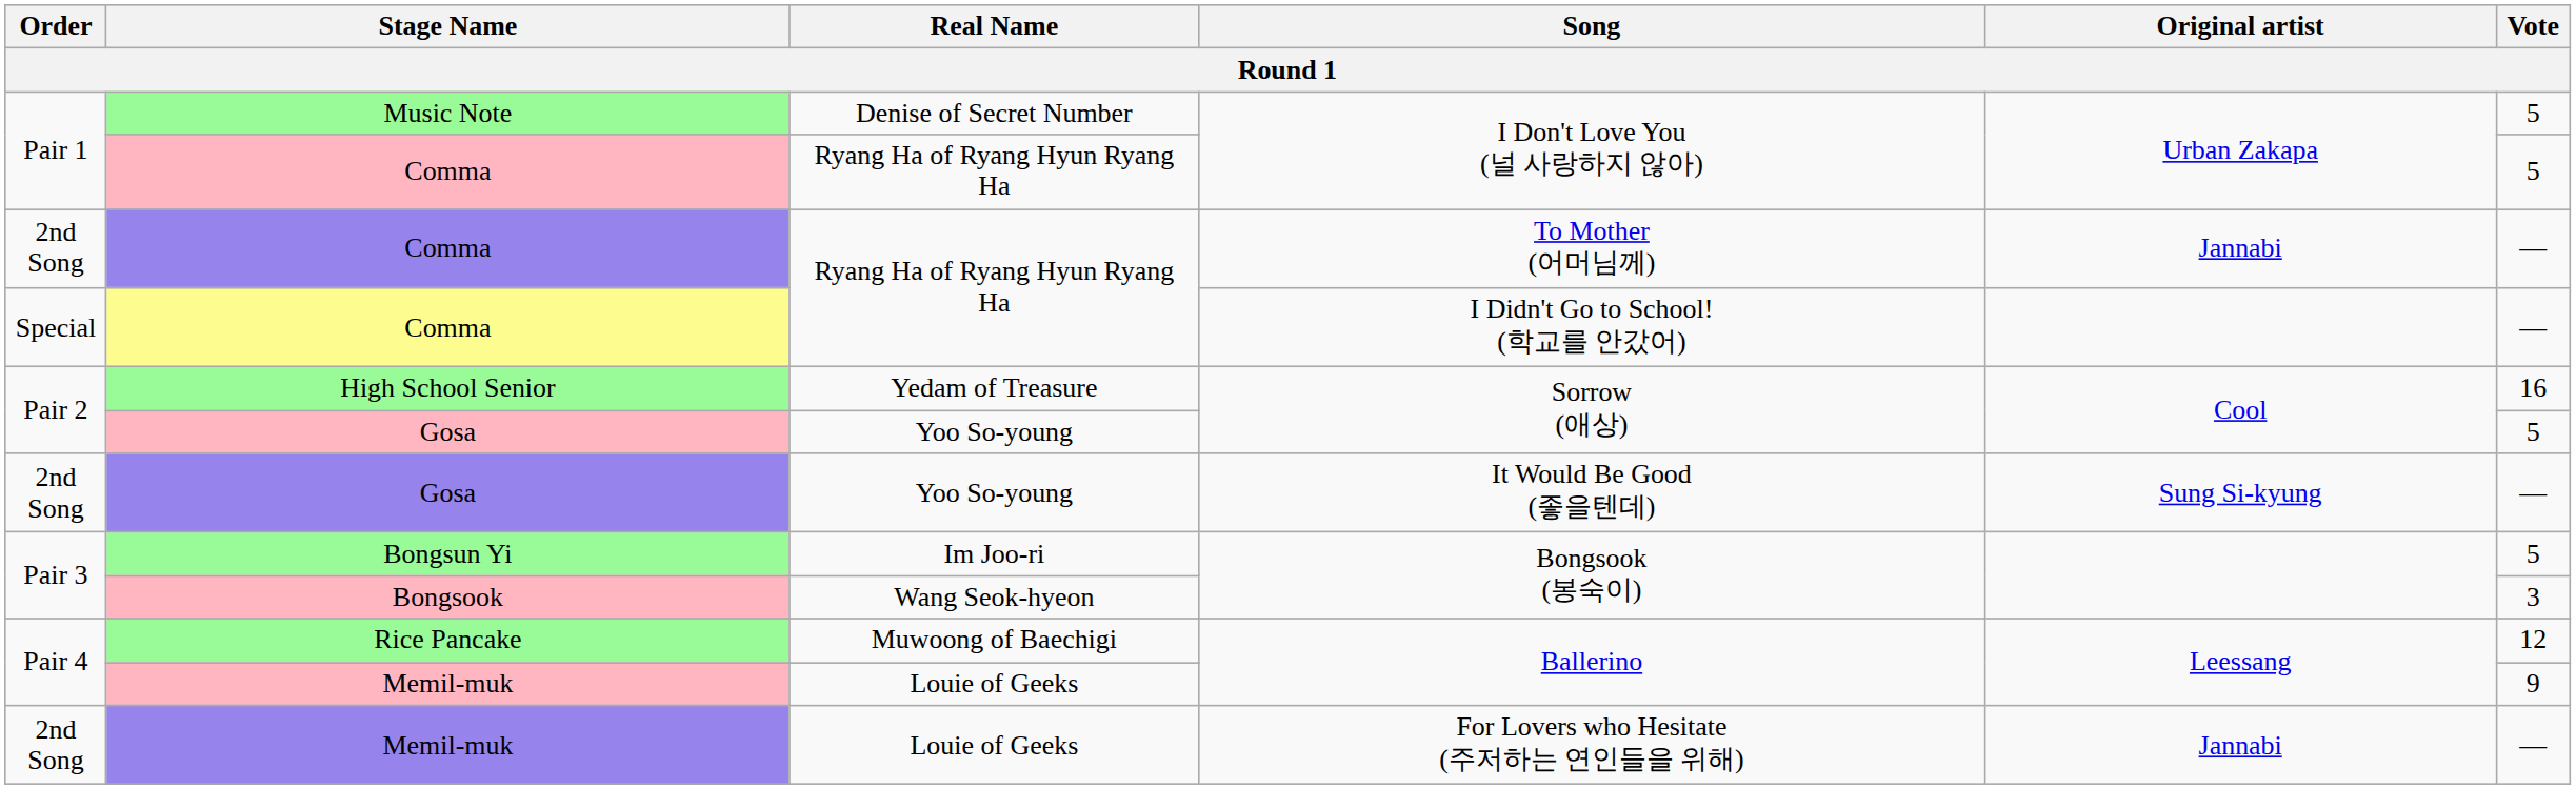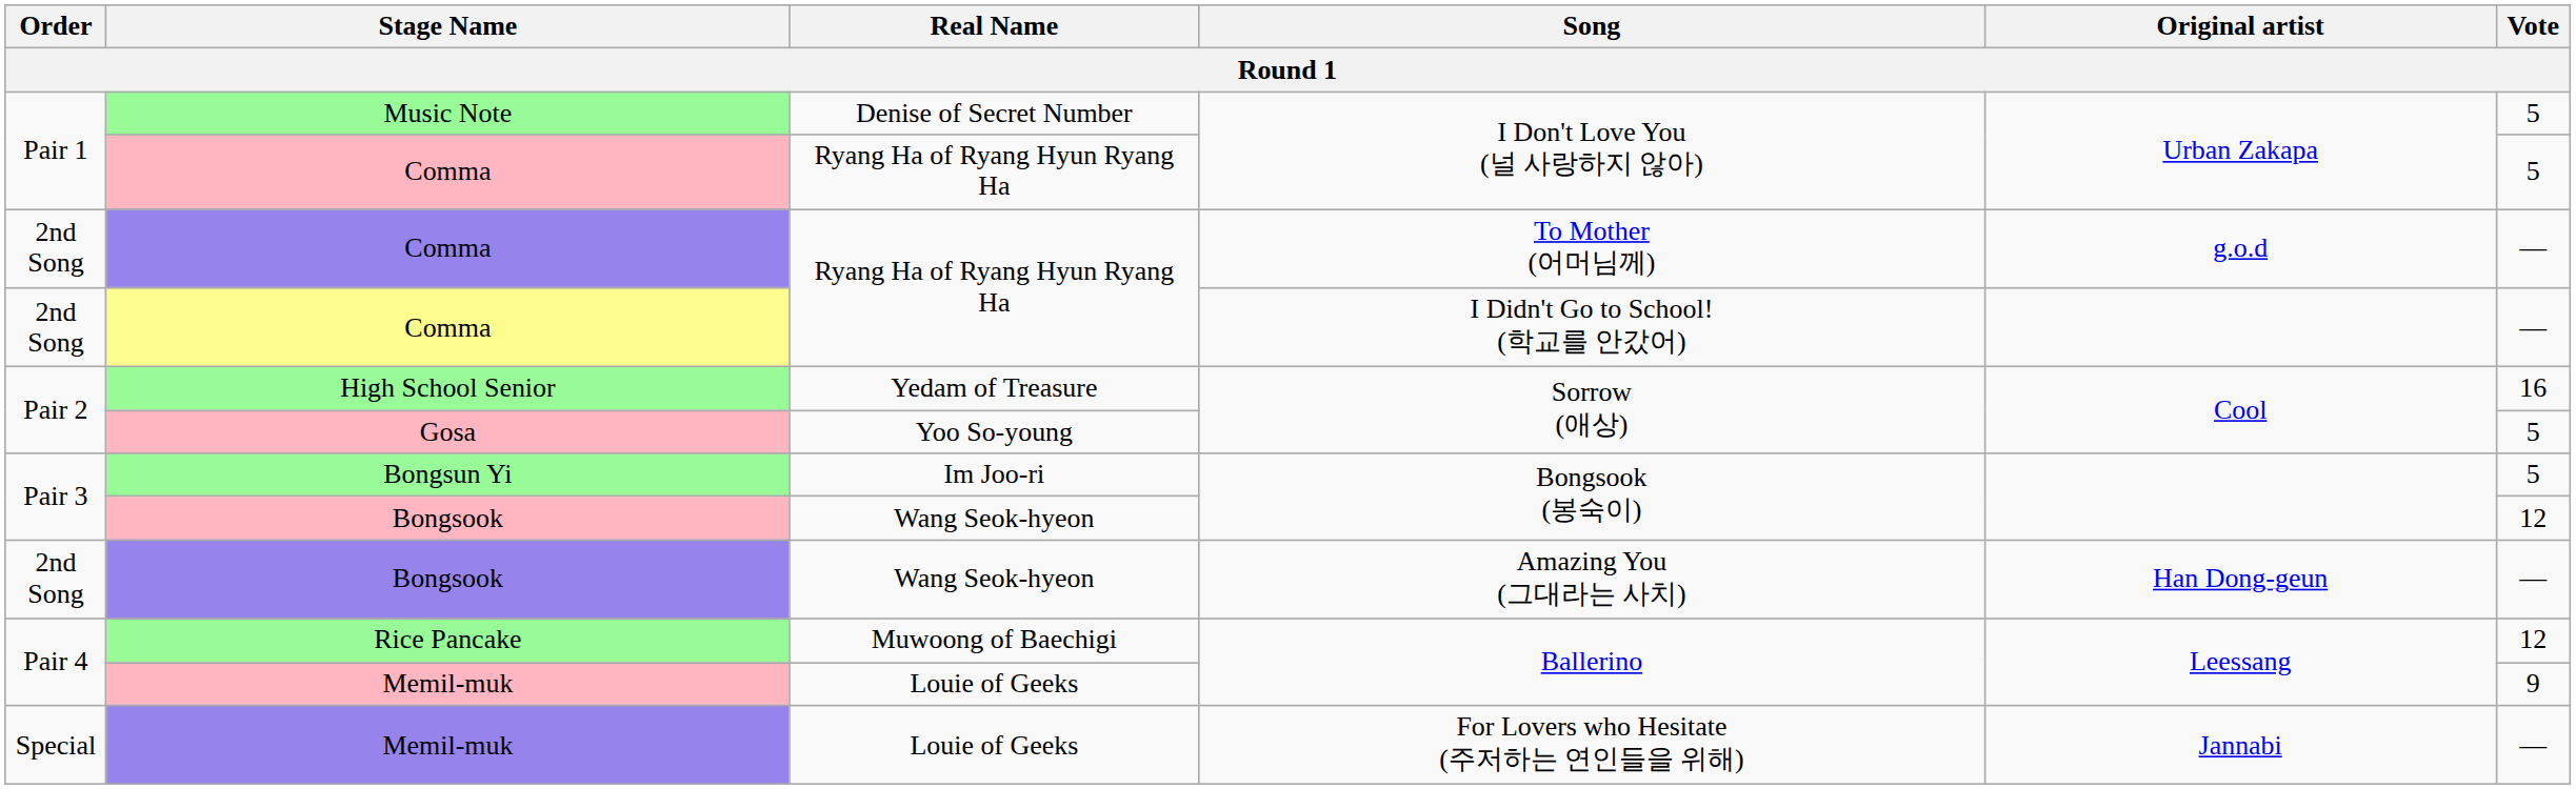 <table class="wikitable" style="text-align:center; width:95%;">
 <tr>
 <th style="width:1%;">Order</th>
 <th style="width:20%;">Stage Name</th>
 <th style="width:12%;">Real Name</th>
 <th style="width:23%;">Song</th>
 <th style="width:15%;">Original artist</th>
 <th style="width:1%;">Vote</th>
 </tr>
 <tr>
 <th colspan=6>Round 1</th>
 </tr>
 <tr>
 <td rowspan=2>Pair 1</td>
 <td bgcolor="palegreen">Music Note</td>
 <td>Denise of Secret Number</td>
 <td rowspan=2>I Don't Love You<br>(널 사랑하지 않아)</td>
 <td rowspan=2><a href='#'>Urban Zakapa</a></td>
 <td>5</td>
 </tr>
 <tr>
 <td bgcolor="lightpink">Comma</td>
 <td>Ryang Ha of Ryang Hyun Ryang Ha</td>
 <td>5</td>
 </tr>
 <tr>
 <td>2nd Song</td>
 <td bgcolor="#9683EC">Comma</td>
 <td rowspan=2>Ryang Ha of Ryang Hyun Ryang Ha</td>
 <td><a href='#'>To Mother</a><br>(어머님께)</td>
-<td><a href='#'>Jannabi</a></td>
+<td><a href='#'>g.o.d</a></td>
 <td>—</td>
 </tr>
 <tr>
-<td>Special</td>
+<td>2nd Song</td>
 <td bgcolor="#FDFC8F">Comma</td>
 <td>I Didn't Go to School!<br>(학교를 안갔어)</td>
 <td></td>
 <td>—</td>
 </tr>
 <tr>
 <td rowspan=2>Pair 2</td>
 <td bgcolor="palegreen">High School Senior</td>
 <td>Yedam of Treasure</td>
 <td rowspan=2>Sorrow<br>(애상)</td>
 <td rowspan=2><a href='#'>Cool</a></td>
 <td>16</td>
 </tr>
 <tr>
 <td bgcolor="lightpink">Gosa</td>
 <td>Yoo So-young</td>
 <td>5</td>
 </tr>
 <tr>
-<td>2nd Song</td>
-<td bgcolor="#9683EC">Gosa</td>
-<td>Yoo So-young</td>
-<td>It Would Be Good<br>(좋을텐데)</td>
-<td><a href='#'>Sung Si-kyung</a></td>
-<td>—</td>
-</tr>
-<tr>
 <td rowspan=2>Pair 3</td>
 <td bgcolor="palegreen">Bongsun Yi</td>
 <td>Im Joo-ri</td>
 <td rowspan=2>Bongsook<br>(봉숙이)</td>
 <td rowspan=2></td>
 <td>5</td>
 </tr>
 <tr>
 <td bgcolor="lightpink">Bongsook</td>
 <td>Wang Seok-hyeon</td>
-<td>3</td>
+<td>12</td>
+</tr>
+<tr>
+<td>2nd Song</td>
+<td bgcolor="#9683EC">Bongsook</td>
+<td>Wang Seok-hyeon</td>
+<td>Amazing You<br>(그대라는 사치)</td>
+<td><a href='#'>Han Dong-geun</a></td>
+<td>—</td>
 </tr>
 <tr>
 <td rowspan=2>Pair 4</td>
 <td bgcolor="palegreen">Rice Pancake</td>
 <td>Muwoong of Baechigi</td>
 <td rowspan=2><a href='#'>Ballerino</a></td>
 <td rowspan=2><a href='#'>Leessang</a></td>
 <td>12</td>
 </tr>
 <tr>
 <td bgcolor="lightpink">Memil-muk</td>
 <td>Louie of Geeks</td>
 <td>9</td>
 </tr>
 <tr>
-<td>2nd Song</td>
+<td>Special</td>
 <td bgcolor="#9683EC">Memil-muk</td>
 <td>Louie of Geeks</td>
 <td>For Lovers who Hesitate<br>(주저하는 연인들을 위해)</td>
 <td><a href='#'>Jannabi</a></td>
 <td>—</td>
 </tr>
 </table>
